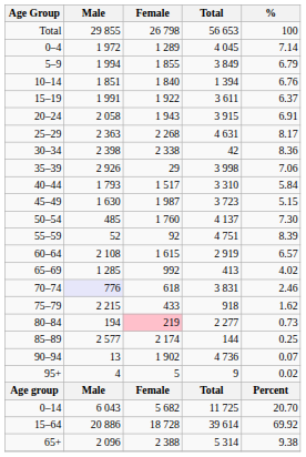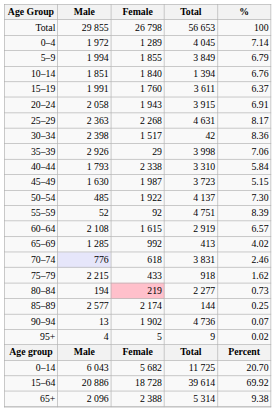 <table class="wikitable">
 <tr>
 <th width="80pt">Age Group</th>
 <th width="80pt">Male</th>
 <th width="80pt">Female</th>
 <th width="80pt">Total</th>
 <th width="80pt">%</th>
 </tr>
 <tr>
 <td align="right">Total</td>
 <td align="right">29 855</td>
 <td align="right">26 798</td>
 <td align="right">56 653</td>
 <td align="right">100</td>
 </tr>
 <tr>
 <td align="right">0–4</td>
 <td align="right">1 972</td>
 <td align="right">1 289</td>
 <td align="right">4 045</td>
 <td align="right">7.14</td>
 </tr>
 <tr>
 <td align="right">5–9</td>
 <td align="right">1 994</td>
 <td align="right">1 855</td>
 <td align="right">3 849</td>
 <td align="right">6.79</td>
 </tr>
 <tr>
 <td align="right">10–14</td>
 <td align="right">1 851</td>
 <td align="right">1 840</td>
 <td align="right">1 394</td>
 <td align="right">6.76</td>
 </tr>
 <tr>
 <td align="right">15–19</td>
 <td align="right">1 991</td>
-<td align="right">1 922</td>
+<td align="right">1 760</td>
 <td align="right">3 611</td>
 <td align="right">6.37</td>
 </tr>
 <tr>
 <td align="right">20–24</td>
 <td align="right">2 058</td>
 <td align="right">1 943</td>
 <td align="right">3 915</td>
 <td align="right">6.91</td>
 </tr>
 <tr>
 <td align="right">25–29</td>
 <td align="right">2 363</td>
 <td align="right">2 268</td>
 <td align="right">4 631</td>
 <td align="right">8.17</td>
 </tr>
 <tr>
 <td align="right">30–34</td>
 <td align="right">2 398</td>
-<td align="right">2 338</td>
+<td align="right">1 517</td>
 <td align="right">42</td>
 <td align="right">8.36</td>
 </tr>
 <tr>
 <td align="right">35–39</td>
 <td align="right">2 926</td>
 <td align="right">29</td>
 <td align="right">3 998</td>
 <td align="right">7.06</td>
 </tr>
 <tr>
 <td align="right">40–44</td>
 <td align="right">1 793</td>
-<td align="right">1 517</td>
+<td align="right">2 338</td>
 <td align="right">3 310</td>
 <td align="right">5.84</td>
 </tr>
 <tr>
 <td align="right">45–49</td>
 <td align="right">1 630</td>
 <td align="right">1 987</td>
 <td align="right">3 723</td>
 <td align="right">5.15</td>
 </tr>
 <tr>
 <td align="right">50–54</td>
 <td align="right">485</td>
-<td align="right">1 760</td>
+<td align="right">1 922</td>
 <td align="right">4 137</td>
 <td align="right">7.30</td>
 </tr>
 <tr>
 <td align="right">55–59</td>
 <td align="right">52</td>
 <td align="right">92</td>
 <td align="right">4 751</td>
 <td align="right">8.39</td>
 </tr>
 <tr>
 <td align="right">60–64</td>
 <td align="right">2 108</td>
 <td align="right">1 615</td>
 <td align="right">2 919</td>
 <td align="right">6.57</td>
 </tr>
 <tr>
 <td align="right">65–69</td>
 <td align="right">1 285</td>
 <td align="right">992</td>
 <td align="right">413</td>
 <td align="right">4.02</td>
 </tr>
 <tr>
 <td align="right">70–74</td>
 <td align="right" style="background: lavender;">776</td>
 <td align="right">618</td>
 <td align="right">3 831</td>
 <td align="right">2.46</td>
 </tr>
 <tr>
 <td align="right">75–79</td>
 <td align="right">2 215</td>
 <td align="right">433</td>
 <td align="right">918</td>
 <td align="right">1.62</td>
 </tr>
 <tr>
 <td align="right">80–84</td>
 <td align="right">194</td>
 <td align="right" style="background: pink;">219</td>
 <td align="right">2 277</td>
 <td align="right">0.73</td>
 </tr>
 <tr>
 <td align="right">85–89</td>
 <td align="right">2 577</td>
 <td align="right">2 174</td>
 <td align="right">144</td>
 <td align="right">0.25</td>
 </tr>
 <tr>
 <td align="right">90–94</td>
 <td align="right">13</td>
 <td align="right">1 902</td>
 <td align="right">4 736</td>
 <td align="right">0.07</td>
 </tr>
 <tr>
 <td align="right">95+</td>
 <td align="right">4</td>
 <td align="right">5</td>
 <td align="right">9</td>
 <td align="right">0.02</td>
 </tr>
 <tr>
 <th width="50">Age group</th>
 <th width="80pt">Male</th>
 <th width="80">Female</th>
 <th width="80">Total</th>
 <th width="50">Percent</th>
 </tr>
 <tr>
 <td align="right">0–14</td>
 <td align="right">6 043</td>
 <td align="right">5 682</td>
 <td align="right">11 725</td>
 <td align="right">20.70</td>
 </tr>
 <tr>
 <td align="right">15–64</td>
 <td align="right">20 886</td>
 <td align="right">18 728</td>
 <td align="right">39 614</td>
 <td align="right">69.92</td>
 </tr>
 <tr>
 <td align="right">65+</td>
 <td align="right">2 096</td>
 <td align="right">2 388</td>
 <td align="right">5 314</td>
 <td align="right">9.38</td>
 </tr>
 <tr>
 </tr>
 </table>
